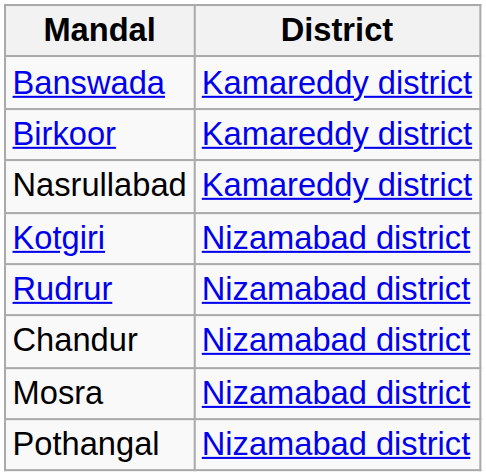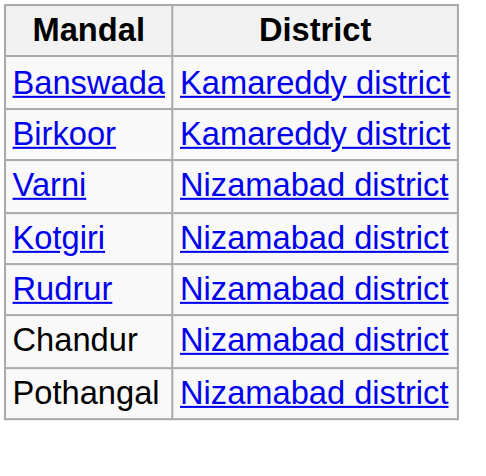 <table class="wikitable sortable static-row-numbers static-row-header-hash">
 <tr>
 <th>Mandal</th>
 <th>District</th>
 </tr>
 <tr>
 <td><a href='#'>Banswada</a></td>
 <td><a href='#'>Kamareddy district</a></td>
 </tr>
 <tr>
 <td><a href='#'>Birkoor</a></td>
 <td><a href='#'>Kamareddy district</a></td>
 </tr>
 <tr>
-<td>Nasrullabad</td>
-<td><a href='#'>Kamareddy district</a></td>
+<td><a href='#'>Varni</a></td>
+<td><a href='#'>Nizamabad district</a></td>
 </tr>
 <tr>
 <td><a href='#'>Kotgiri</a></td>
 <td><a href='#'>Nizamabad district</a></td>
 </tr>
 <tr>
 <td><a href='#'>Rudrur</a></td>
 <td><a href='#'>Nizamabad district</a></td>
 </tr>
 <tr>
 <td>Chandur</td>
 <td><a href='#'>Nizamabad district</a></td>
 </tr>
 <tr>
-<td>Mosra</td>
-<td><a href='#'>Nizamabad district</a></td>
-</tr>
-<tr>
 <td>Pothangal</td>
 <td><a href='#'>Nizamabad district</a></td>
 </tr>
 </table>
